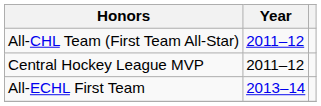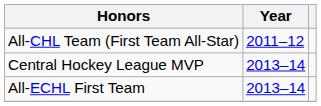 <table class="wikitable">
 <tr>
 <th>Honors</th>
 <th>Year</th>
 <th></th>
 </tr>
 <tr>
 <td>All-<a href='#'>CHL</a> Team (First Team All-Star)</td>
 <td><a href='#'>2011–12</a></td>
 <td></td>
 </tr>
 <tr>
 <td>Central Hockey League MVP</td>
-<td>2011–12</td>
+<td><a href='#'>2013–14</a></td>
 <td></td>
 </tr>
 <tr>
 <td>All-<a href='#'>ECHL</a> First Team</td>
 <td><a href='#'>2013–14</a></td>
 <td></td>
 </tr>
 <tr>
 </tr>
 </table>
